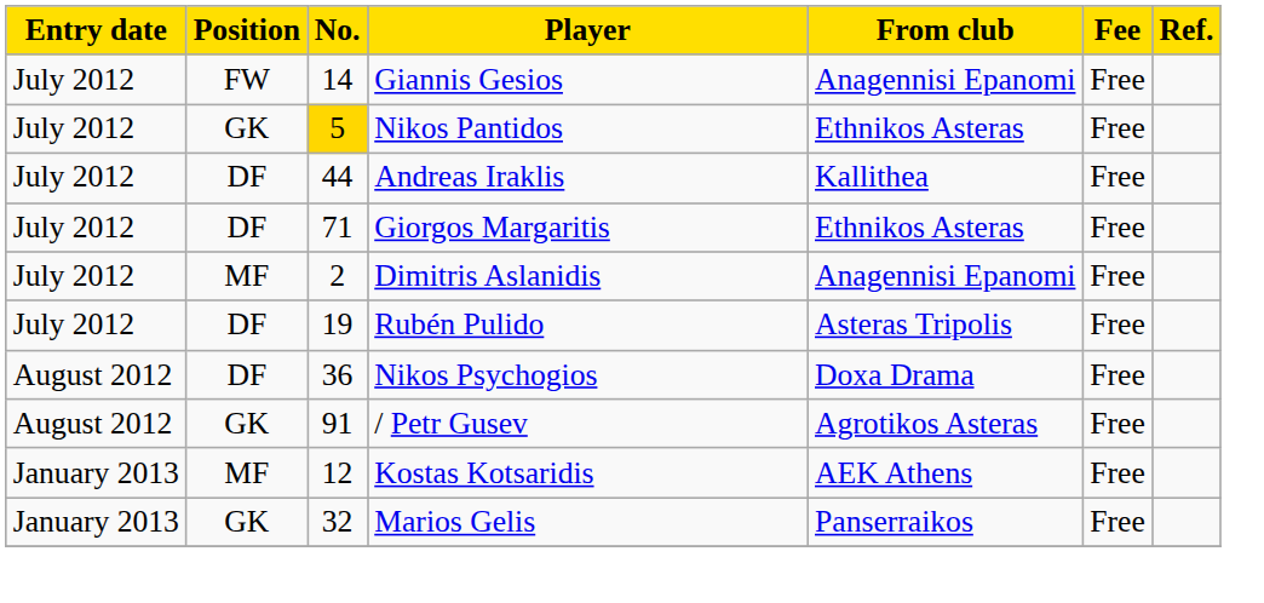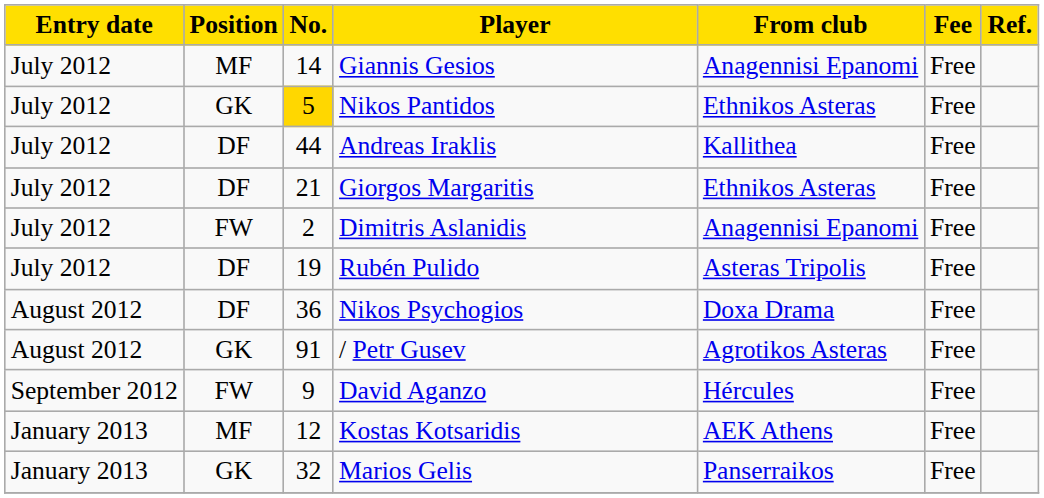 <table class="wikitable sortable">
 <tr>
 <th style="background:#FFDF00; color:black;"><strong>Entry date</strong></th>
 <th style="background:#FFDF00; color:black;"><strong>Position</strong></th>
 <th style="background:#FFDF00; color:black;"><strong>No.</strong></th>
 <th style="background:#FFDF00; color:black;"; width=220><strong>Player</strong></th>
 <th style="background:#FFDF00; color:black;"><strong>From club</strong></th>
 <th style="background:#FFDF00; color:black;"><strong>Fee</strong></th>
 <th style="background:#FFDF00; color:black;"><strong>Ref.</strong></th>
 </tr>
 <tr>
 <td>July 2012</td>
-<td style="text-align:center;">FW</td>
+<td style="text-align:center;">MF</td>
 <td style="text-align:center;">14</td>
 <td style="text-align:left;"> <a href='#'>Giannis Gesios</a></td>
 <td style="text-align:left;"> <a href='#'>Anagennisi Epanomi</a></td>
 <td>Free</td>
 <td></td>
 </tr>
 <tr>
 <td>July 2012</td>
 <td style="text-align:center;">GK</td>
 <td style="background: gold; text-align:center;">5</td>
 <td style="text-align:left;"> <a href='#'>Nikos Pantidos</a></td>
 <td style="text-align:left;"> <a href='#'>Ethnikos Asteras</a></td>
 <td>Free</td>
 <td></td>
 </tr>
 <tr>
 <td>July 2012</td>
 <td style="text-align:center;">DF</td>
 <td style="text-align:center;">44</td>
 <td style="text-align:left;"> <a href='#'>Andreas Iraklis</a></td>
 <td style="text-align:left;"> <a href='#'>Kallithea</a></td>
 <td>Free</td>
 <td></td>
 </tr>
 <tr>
 <td>July 2012</td>
 <td style="text-align:center;">DF</td>
-<td style="text-align:center;">71</td>
+<td style="text-align:center;">21</td>
 <td style="text-align:left;"> <a href='#'>Giorgos Margaritis</a></td>
 <td style="text-align:left;"> <a href='#'>Ethnikos Asteras</a></td>
 <td>Free</td>
 <td></td>
 </tr>
 <tr>
 <td>July 2012</td>
-<td style="text-align:center;">MF</td>
+<td style="text-align:center;">FW</td>
 <td style="text-align:center;">2</td>
 <td style="text-align:left;"> <a href='#'>Dimitris Aslanidis</a></td>
 <td style="text-align:left;"> <a href='#'>Anagennisi Epanomi</a></td>
 <td>Free</td>
 <td></td>
 </tr>
 <tr>
 <td>July 2012</td>
 <td style="text-align:center;">DF</td>
 <td style="text-align:center;">19</td>
 <td style="text-align:left;"> <a href='#'>Rubén Pulido</a></td>
 <td style="text-align:left;"> <a href='#'>Asteras Tripolis</a></td>
 <td>Free</td>
 <td></td>
 </tr>
 <tr>
 <td>August 2012</td>
 <td style="text-align:center;">DF</td>
 <td style="text-align:center;">36</td>
 <td style="text-align:left;"> <a href='#'>Nikos Psychogios</a></td>
 <td style="text-align:left;"> <a href='#'>Doxa Drama</a></td>
 <td>Free</td>
 <td></td>
 </tr>
 <tr>
 <td>August 2012</td>
 <td style="text-align:center;">GK</td>
 <td style="text-align:center;">91</td>
 <td style="text-align:left;"> /  <a href='#'>Petr Gusev</a></td>
 <td style="text-align:left;"> <a href='#'>Agrotikos Asteras</a></td>
 <td>Free</td>
 <td></td>
 </tr>
 <tr>
+<td>September 2012</td>
+<td style="text-align:center;">FW</td>
+<td style="text-align:center;">9</td>
+<td style="text-align:left;"> <a href='#'>David Aganzo</a></td>
+<td style="text-align:left;"> <a href='#'>Hércules</a></td>
+<td>Free</td>
+<td></td>
+</tr>
+<tr>
 <td>January 2013</td>
 <td style="text-align:center;">MF</td>
 <td style="text-align:center;">12</td>
 <td style="text-align:left;"> <a href='#'>Kostas Kotsaridis</a></td>
 <td style="text-align:left;"> <a href='#'>AEK Athens</a></td>
 <td>Free</td>
 <td></td>
 </tr>
 <tr>
 <td>January 2013</td>
 <td style="text-align:center;">GK</td>
 <td style="text-align:center;">32</td>
 <td style="text-align:left;"> <a href='#'>Marios Gelis</a></td>
 <td style="text-align:left;"> <a href='#'>Panserraikos</a></td>
 <td>Free</td>
 <td></td>
 </tr>
 <tr>
 </tr>
 </table>
